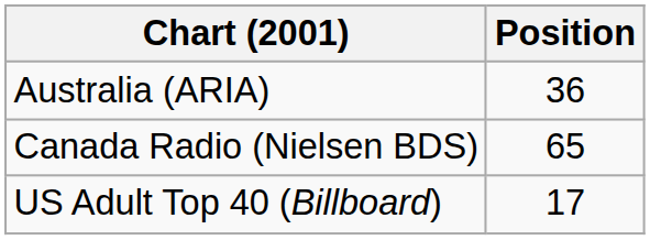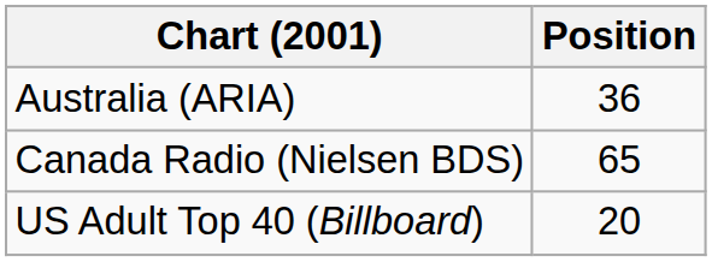 <table class="wikitable sortable">
 <tr>
 <th>Chart (2001)</th>
 <th>Position</th>
 </tr>
 <tr>
 <td>Australia (ARIA)</td>
 <td align="center">36</td>
 </tr>
 <tr>
 <td>Canada Radio (Nielsen BDS)</td>
 <td align="center">65</td>
 </tr>
 <tr>
 <td>US Adult Top 40 (<em>Billboard</em>)</td>
-<td align="center">17</td>
+<td align="center">20</td>
 </tr>
 </table>
